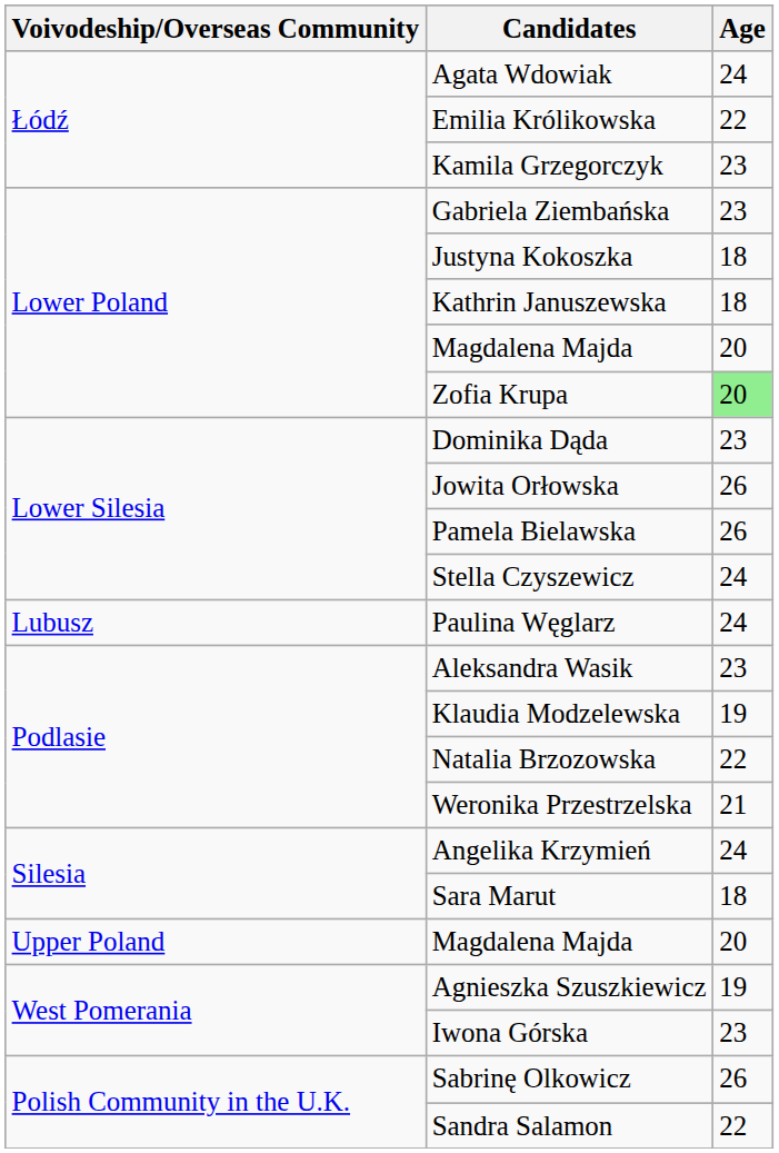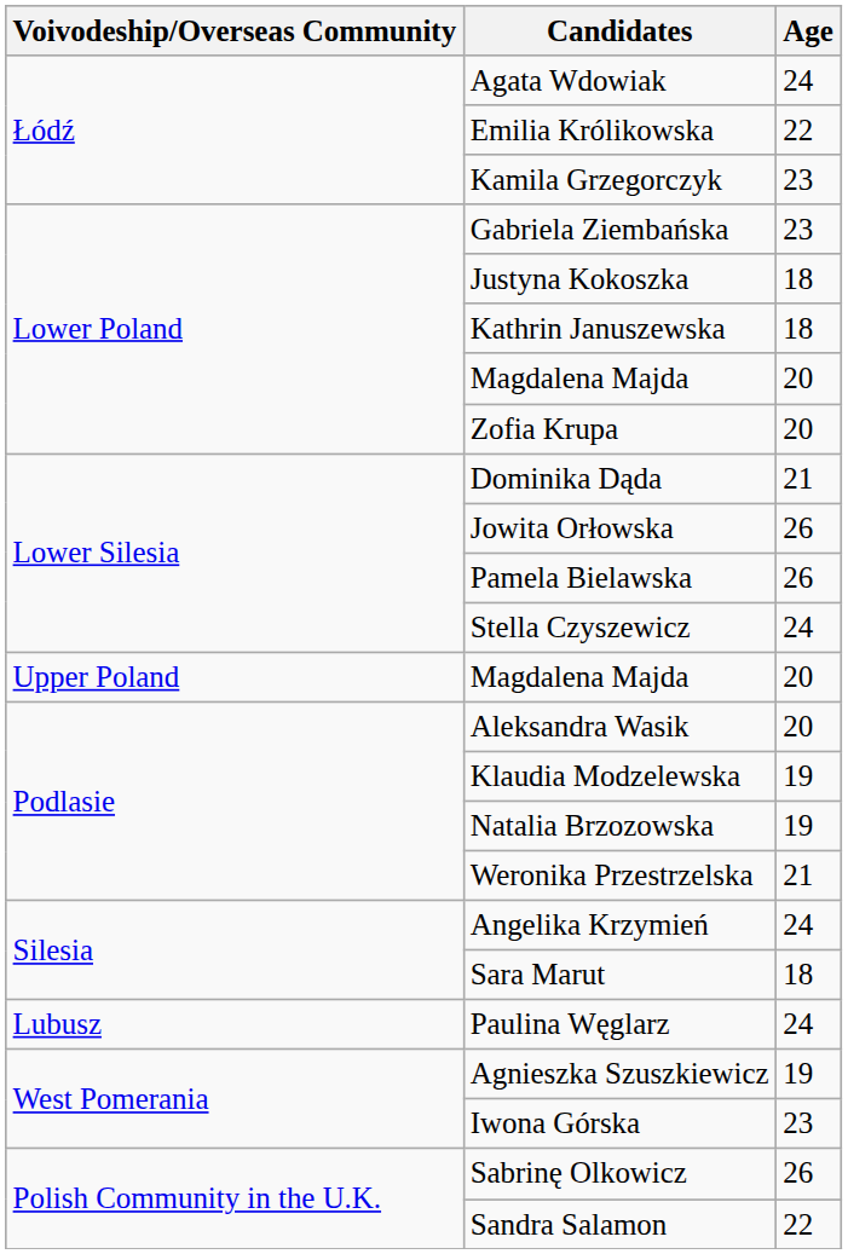 <table class="wikitable sortable" style="font-size: 95%;">
 <tr>
 <th>Voivodeship/Overseas Community</th>
 <th>Candidates</th>
 <th>Age</th>
 </tr>
 <tr>
 <td rowspan="3"><a href='#'>Łódź</a></td>
 <td>Agata Wdowiak</td>
 <td>24</td>
 </tr>
 <tr>
 <td>Emilia Królikowska</td>
 <td>22</td>
 </tr>
 <tr>
 <td>Kamila Grzegorczyk</td>
 <td>23</td>
 </tr>
 <tr>
 <td rowspan="5"><a href='#'>Lower Poland</a></td>
 <td>Gabriela Ziembańska</td>
 <td>23</td>
 </tr>
 <tr>
 <td>Justyna Kokoszka</td>
 <td>18</td>
 </tr>
 <tr>
 <td>Kathrin Januszewska</td>
 <td>18</td>
 </tr>
 <tr>
 <td>Magdalena Majda</td>
 <td>20</td>
 </tr>
 <tr>
 <td>Zofia Krupa</td>
-<td style="background: lightgreen;">20</td>
+<td>20</td>
 </tr>
 <tr>
 <td rowspan="4"><a href='#'>Lower Silesia</a></td>
 <td>Dominika Dąda</td>
-<td>23</td>
+<td>21</td>
 </tr>
 <tr>
 <td>Jowita Orłowska</td>
 <td>26</td>
 </tr>
 <tr>
 <td>Pamela Bielawska</td>
 <td>26</td>
 </tr>
 <tr>
 <td>Stella Czyszewicz</td>
 <td>24</td>
 </tr>
 <tr>
-<td><a href='#'>Lubusz</a></td>
-<td>Paulina Węglarz</td>
-<td>24</td>
+<td><a href='#'>Upper Poland</a></td>
+<td>Magdalena Majda</td>
+<td>20</td>
 </tr>
 <tr>
 <td rowspan="4"><a href='#'>Podlasie</a></td>
 <td>Aleksandra Wasik</td>
-<td>23</td>
+<td>20</td>
 </tr>
 <tr>
 <td>Klaudia Modzelewska</td>
 <td>19</td>
 </tr>
 <tr>
 <td>Natalia Brzozowska</td>
-<td>22</td>
+<td>19</td>
 </tr>
 <tr>
 <td>Weronika Przestrzelska</td>
 <td>21</td>
 </tr>
 <tr>
 <td rowspan="2"><a href='#'>Silesia</a></td>
 <td>Angelika Krzymień</td>
 <td>24</td>
 </tr>
 <tr>
 <td>Sara Marut</td>
 <td>18</td>
 </tr>
 <tr>
-<td><a href='#'>Upper Poland</a></td>
-<td>Magdalena Majda</td>
-<td>20</td>
+<td><a href='#'>Lubusz</a></td>
+<td>Paulina Węglarz</td>
+<td>24</td>
 </tr>
 <tr>
 <td rowspan="2"><a href='#'>West Pomerania</a></td>
 <td>Agnieszka Szuszkiewicz</td>
 <td>19</td>
 </tr>
 <tr>
 <td>Iwona Górska</td>
 <td>23</td>
 </tr>
 <tr>
 <td rowspan="2"><a href='#'>Polish Community in the U.K.</a></td>
 <td>Sabrinę Olkowicz</td>
 <td>26</td>
 </tr>
 <tr>
 <td>Sandra Salamon</td>
 <td>22</td>
 </tr>
 <tr>
 </tr>
 </table>
